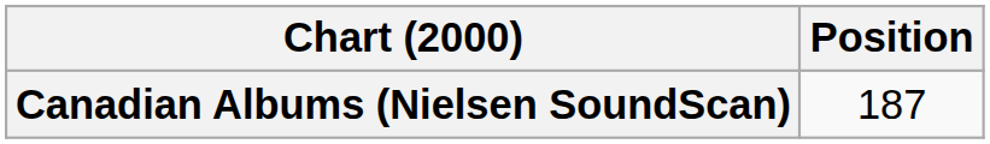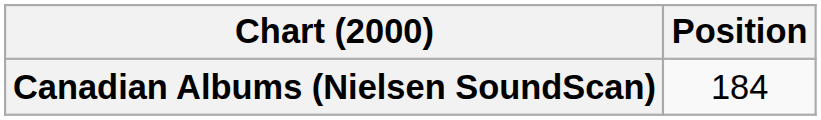 <table class="wikitable plainrowheaders sortable">
 <tr>
 <th scope="col">Chart (2000)</th>
 <th scope="col">Position</th>
 </tr>
 <tr>
 <th scope="row">Canadian Albums (Nielsen SoundScan)</th>
-<td align="center">187</td>
+<td align="center">184</td>
 </tr>
 </table>
